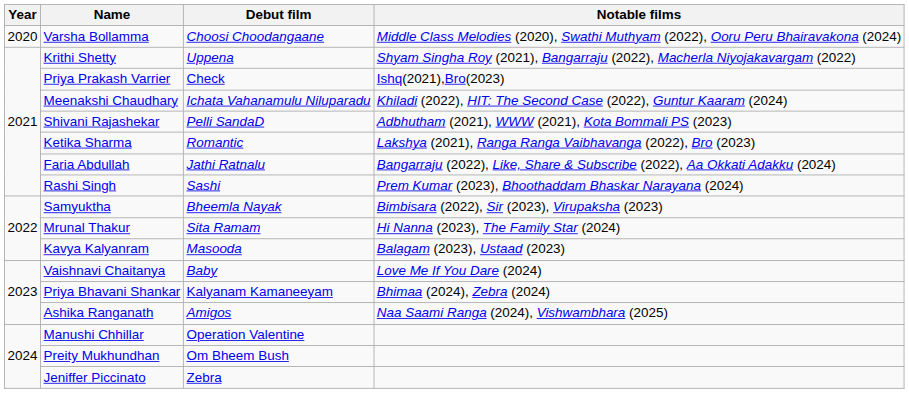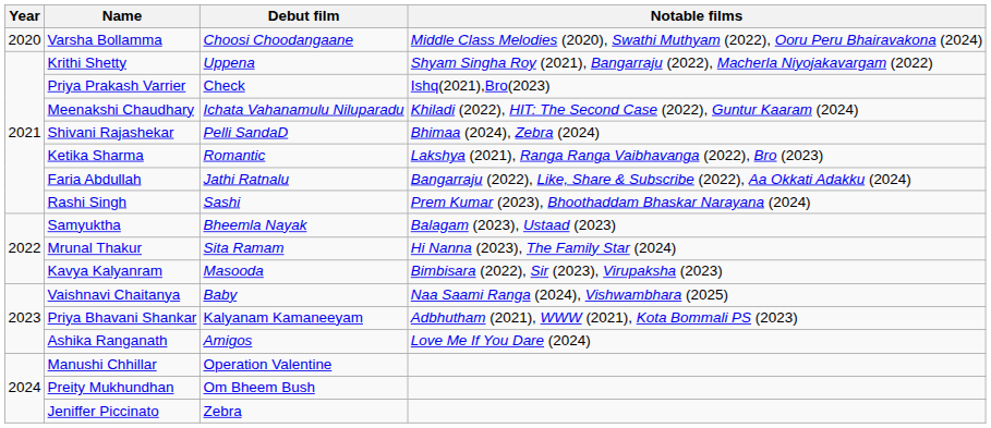 <table class="wikitable sortable">
 <tr>
 <th>Year</th>
 <th>Name</th>
 <th>Debut film</th>
 <th>Notable films</th>
 </tr>
 <tr>
 <td>2020</td>
 <td><a href='#'>Varsha Bollamma</a></td>
 <td><em><a href='#'>Choosi Choodangaane</a></em></td>
 <td><em><a href='#'>Middle Class Melodies</a></em> (2020), <em><a href='#'>Swathi Muthyam</a></em> (2022), <em><a href='#'>Ooru Peru Bhairavakona</a></em> (2024)</td>
 </tr>
 <tr>
 <td rowspan="7">2021</td>
 <td><a href='#'>Krithi Shetty</a></td>
 <td><em><a href='#'>Uppena</a></em></td>
 <td><em><a href='#'>Shyam Singha Roy</a></em> (2021), <em><a href='#'>Bangarraju</a></em> (2022), <em><a href='#'>Macherla Niyojakavargam</a></em> (2022)</td>
 </tr>
 <tr>
 <td><a href='#'>Priya Prakash Varrier</a></td>
 <td><a href='#'>Check</a></td>
 <td><a href='#'>Ishq</a>(2021),<a href='#'>Bro</a>(2023)</td>
 </tr>
 <tr>
 <td><a href='#'>Meenakshi Chaudhary</a></td>
 <td><em><a href='#'>Ichata Vahanamulu Niluparadu</a></em></td>
 <td><em><a href='#'>Khiladi</a></em> (2022), <em><a href='#'>HIT: The Second Case</a></em> (2022), <em><a href='#'>Guntur Kaaram</a></em> (2024)</td>
 </tr>
 <tr>
 <td><a href='#'>Shivani Rajashekar</a></td>
 <td><em><a href='#'>Pelli SandaD</a></em></td>
-<td><em><a href='#'>Adbhutham</a></em> (2021), <em><a href='#'>WWW</a></em> (2021), <em><a href='#'>Kota Bommali PS</a></em> (2023)</td>
+<td><em><a href='#'>Bhimaa</a></em> (2024), <em><a href='#'>Zebra</a></em> (2024)</td>
 </tr>
 <tr>
 <td><a href='#'>Ketika Sharma</a></td>
 <td><em><a href='#'>Romantic</a></em></td>
 <td><em><a href='#'>Lakshya</a></em> (2021), <em><a href='#'>Ranga Ranga Vaibhavanga</a></em> (2022), <em><a href='#'>Bro</a></em> (2023)</td>
 </tr>
 <tr>
 <td><a href='#'>Faria Abdullah</a></td>
 <td><em><a href='#'>Jathi Ratnalu</a></em></td>
 <td><em><a href='#'>Bangarraju</a></em> (2022), <em><a href='#'>Like, Share & Subscribe</a></em> (2022), <em><a href='#'>Aa Okkati Adakku</a></em> (2024)</td>
 </tr>
 <tr>
 <td><a href='#'>Rashi Singh</a></td>
 <td><em><a href='#'>Sashi</a></em></td>
 <td><em><a href='#'>Prem Kumar</a></em> (2023), <em><a href='#'>Bhoothaddam Bhaskar Narayana</a></em> (2024)</td>
 </tr>
 <tr>
 <td rowspan="3">2022</td>
 <td><a href='#'>Samyuktha</a></td>
 <td><em><a href='#'>Bheemla Nayak</a></em></td>
-<td><em><a href='#'>Bimbisara</a></em> (2022), <em><a href='#'>Sir</a></em> (2023), <em><a href='#'>Virupaksha</a></em> (2023)</td>
+<td><em><a href='#'>Balagam</a></em> (2023), <em><a href='#'>Ustaad</a></em> (2023)</td>
 </tr>
 <tr>
 <td><a href='#'>Mrunal Thakur</a></td>
 <td><em><a href='#'>Sita Ramam</a></em></td>
 <td><em><a href='#'>Hi Nanna</a></em> (2023), <em><a href='#'>The Family Star</a></em> (2024)</td>
 </tr>
 <tr>
 <td><a href='#'>Kavya Kalyanram</a></td>
 <td><em><a href='#'>Masooda</a></em></td>
-<td><em><a href='#'>Balagam</a></em> (2023), <em><a href='#'>Ustaad</a></em> (2023)</td>
+<td><em><a href='#'>Bimbisara</a></em> (2022), <em><a href='#'>Sir</a></em> (2023), <em><a href='#'>Virupaksha</a></em> (2023)</td>
 </tr>
 <tr>
 <td rowspan=3>2023</td>
 <td><a href='#'>Vaishnavi Chaitanya</a></td>
 <td><em><a href='#'>Baby</a></em></td>
-<td><em><a href='#'>Love Me If You Dare</a></em> (2024)</td>
+<td><em><a href='#'>Naa Saami Ranga</a></em> (2024), <em><a href='#'>Vishwambhara</a></em> (2025)</td>
 </tr>
 <tr>
 <td><a href='#'>Priya Bhavani Shankar</a></td>
 <td><a href='#'>Kalyanam Kamaneeyam</a></td>
-<td><em><a href='#'>Bhimaa</a></em> (2024), <em><a href='#'>Zebra</a></em> (2024)</td>
+<td><em><a href='#'>Adbhutham</a></em> (2021), <em><a href='#'>WWW</a></em> (2021), <em><a href='#'>Kota Bommali PS</a></em> (2023)</td>
 </tr>
 <tr>
 <td><a href='#'>Ashika Ranganath</a></td>
 <td><em><a href='#'>Amigos</a></em></td>
-<td><em><a href='#'>Naa Saami Ranga</a></em> (2024), <em><a href='#'>Vishwambhara</a></em> (2025)</td>
+<td><em><a href='#'>Love Me If You Dare</a></em> (2024)</td>
 </tr>
 <tr>
 <td rowspan=3>2024</td>
 <td><a href='#'>Manushi Chhillar</a></td>
 <td><a href='#'>Operation Valentine</a></td>
 <td></td>
 </tr>
 <tr>
 <td><a href='#'>Preity Mukhundhan</a></td>
 <td><a href='#'>Om Bheem Bush</a></td>
 <td></td>
 </tr>
 <tr>
 <td><a href='#'>Jeniffer Piccinato</a></td>
 <td><a href='#'>Zebra</a></td>
 <td></td>
 </tr>
 </table>
